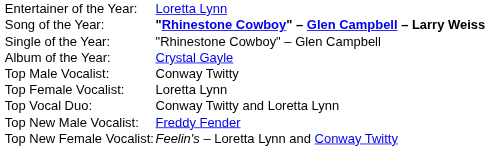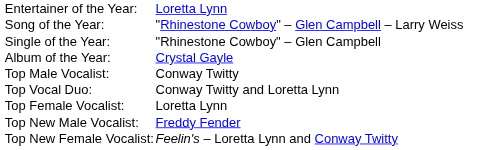 <table cellspacing="0" border="0" cellpadding="1">
 <tr>
 <td>Entertainer of the Year:</td>
 <td><a href='#'>Loretta Lynn</a></td>
 </tr>
 <tr>
 <td>Song of the Year:</td>
-<td><strong>"<a href='#'>Rhinestone Cowboy</a>" – <a href='#'>Glen Campbell</a> – Larry Weiss</strong></td>
+<td>"<a href='#'>Rhinestone Cowboy</a>" – <a href='#'>Glen Campbell</a> – Larry Weiss</td>
 </tr>
 <tr>
 <td>Single of the Year:</td>
 <td>"Rhinestone Cowboy" – Glen Campbell</td>
 </tr>
 <tr>
 <td>Album of the Year:</td>
 <td><a href='#'>Crystal Gayle</a></td>
 </tr>
 <tr>
 <td>Top Male Vocalist:</td>
 <td>Conway Twitty</td>
 </tr>
 <tr>
+<td>Top Vocal Duo:</td>
+<td>Conway Twitty and Loretta Lynn</td>
+</tr>
+<tr>
 <td>Top Female Vocalist:</td>
 <td>Loretta Lynn</td>
-</tr>
-<tr>
-<td>Top Vocal Duo:</td>
-<td>Conway Twitty and Loretta Lynn</td>
 </tr>
 <tr>
 <td>Top New Male Vocalist:</td>
 <td><a href='#'>Freddy Fender</a></td>
 </tr>
 <tr>
 <td>Top New Female Vocalist:</td>
 <td><em>Feelin's</em> – Loretta Lynn and <a href='#'>Conway Twitty</a></td>
 </tr>
 </table>
